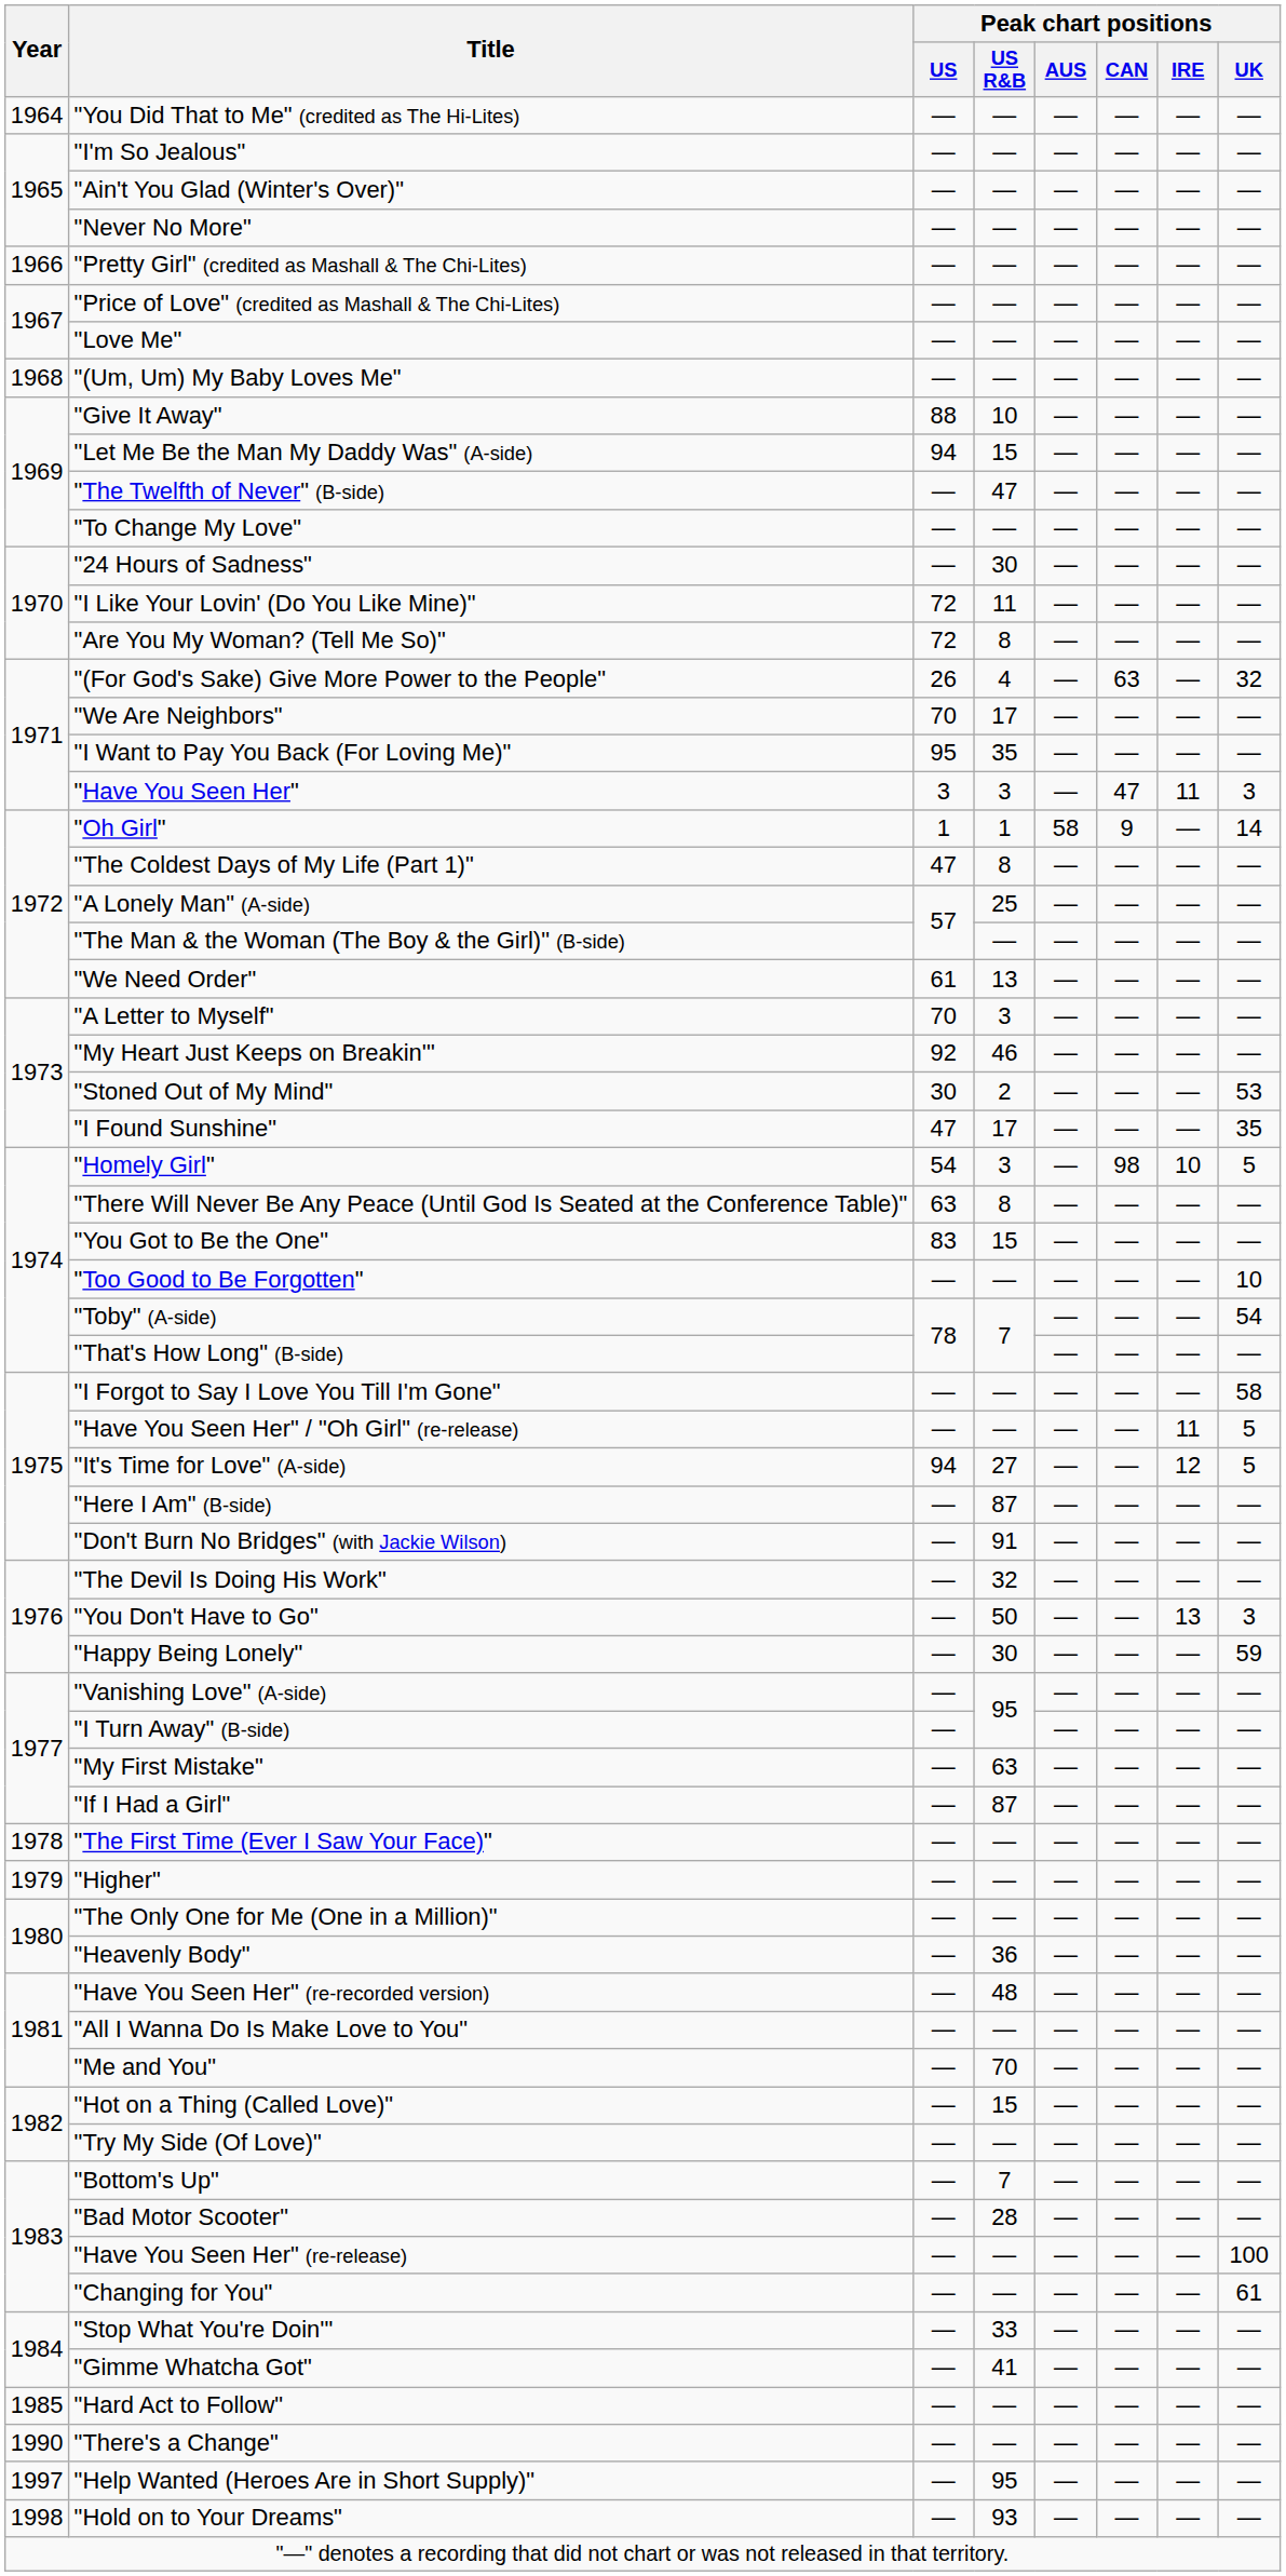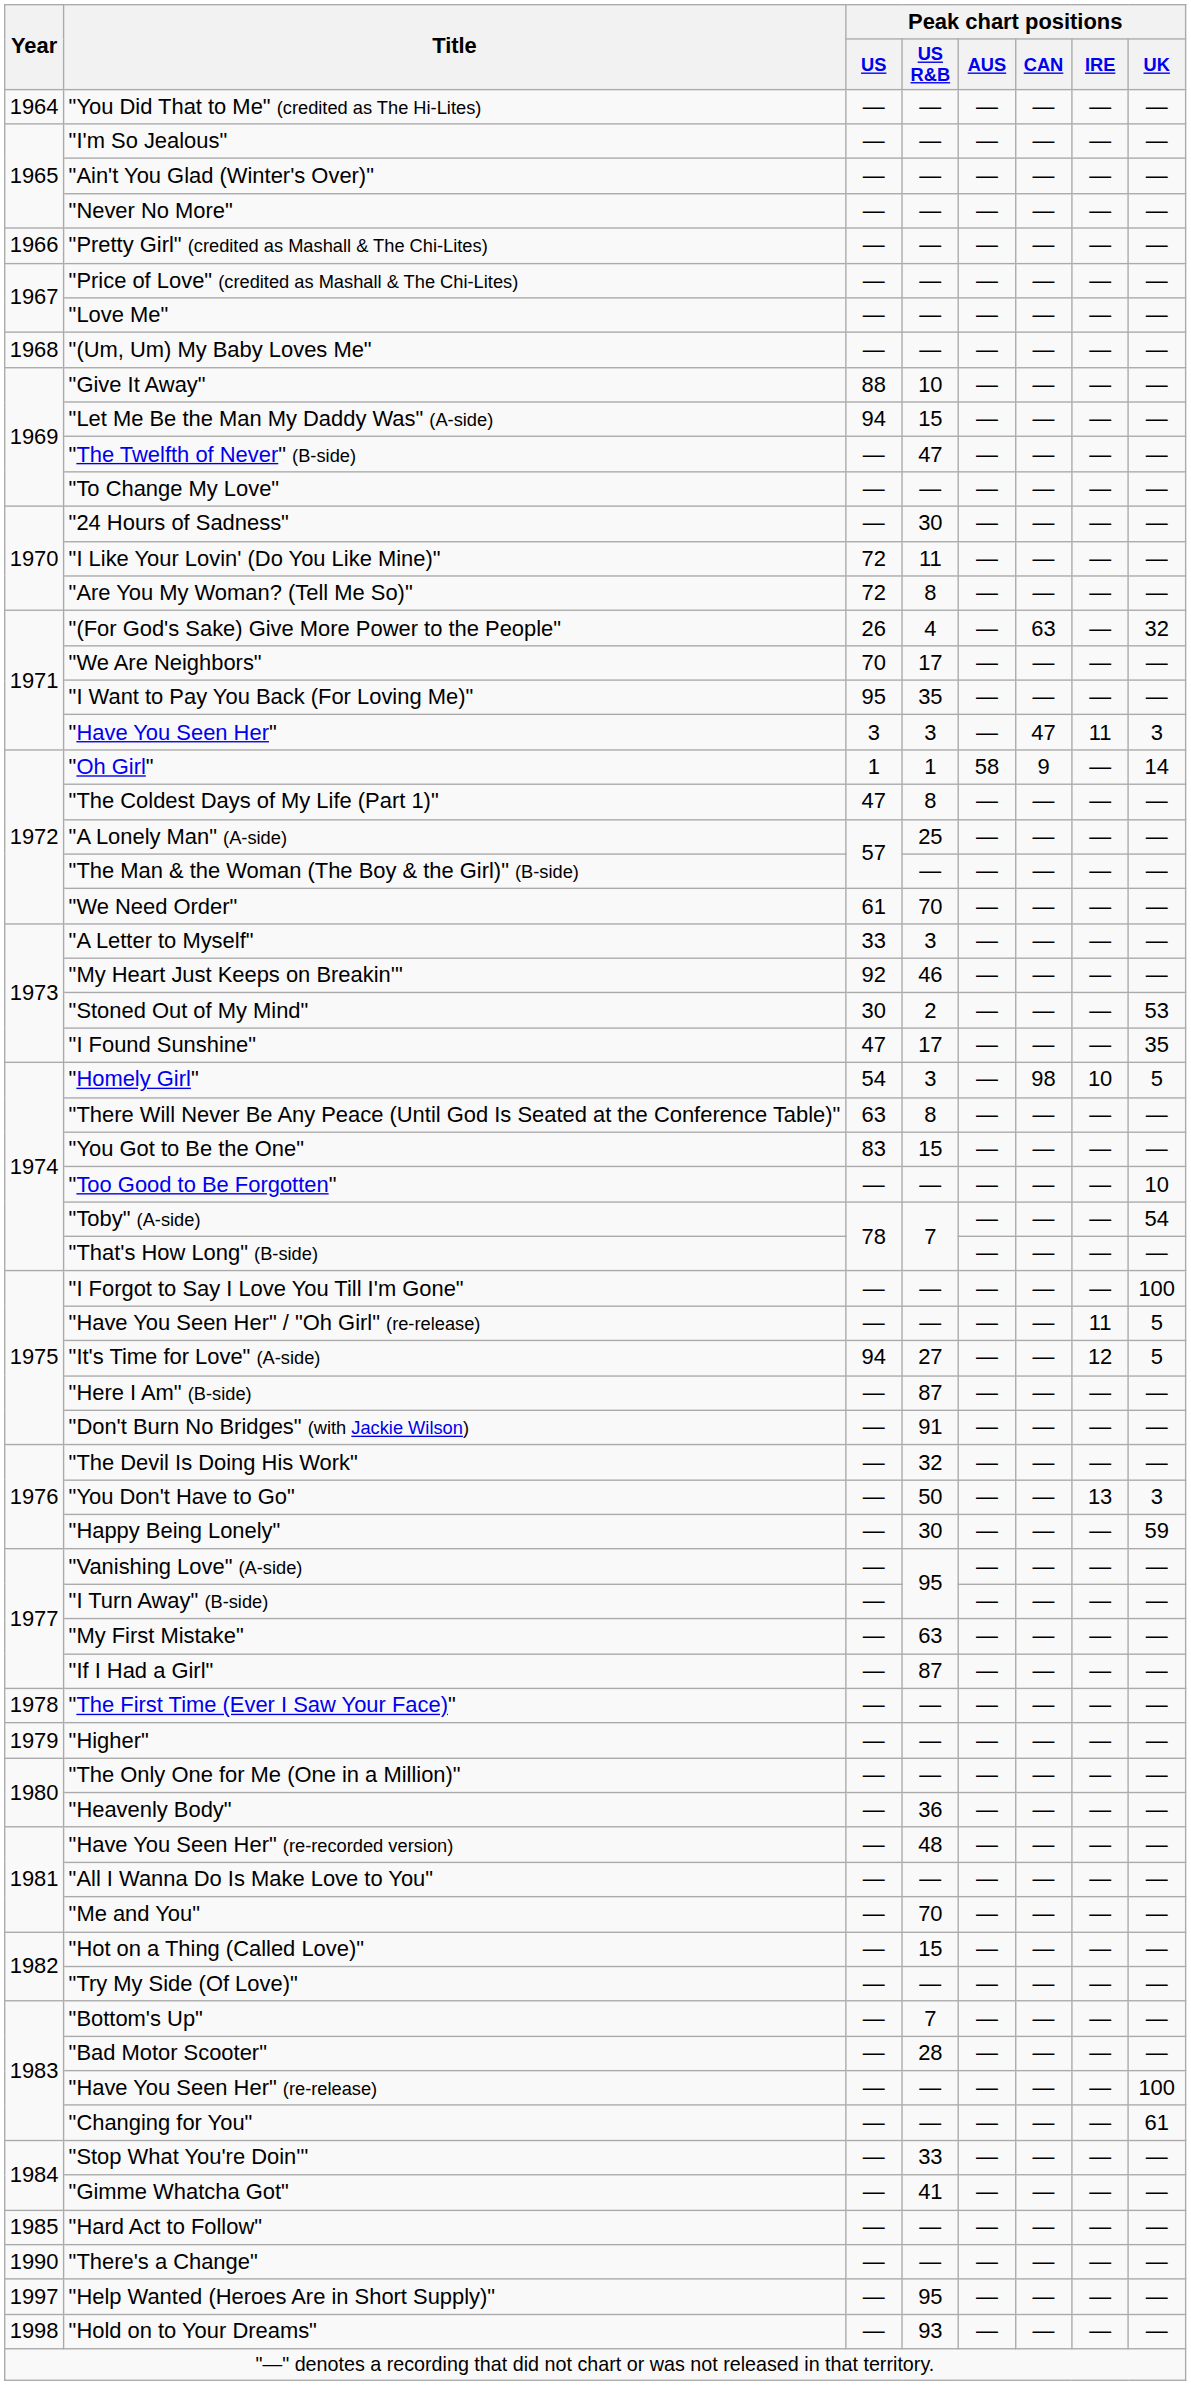 <table class="wikitable" style="text-align:center;">
 <tr>
 <th rowspan="2">Year</th>
 <th rowspan="2">Title</th>
 <th colspan="6">Peak chart positions</th>
 </tr>
 <tr style="font-size:smaller;">
 <th width="35"><a href='#'>US</a><br></th>
 <th width="35"><a href='#'>US R&B</a><br></th>
 <th width="35"><a href='#'>AUS</a><br></th>
 <th width="35"><a href='#'>CAN</a><br></th>
 <th width="35"><a href='#'>IRE</a><br></th>
 <th width="35"><a href='#'>UK</a><br></th>
 </tr>
 <tr>
 <td rowspan="1">1964</td>
 <td align="left">"You Did That to Me" <small>(credited as The Hi-Lites)</small></td>
 <td>—</td>
 <td>—</td>
 <td>—</td>
 <td>—</td>
 <td>—</td>
 <td>—</td>
 </tr>
 <tr>
 <td rowspan="3">1965</td>
 <td align="left">"I'm So Jealous"</td>
 <td>—</td>
 <td>—</td>
 <td>—</td>
 <td>—</td>
 <td>—</td>
 <td>—</td>
 </tr>
 <tr>
 <td align="left">"Ain't You Glad (Winter's Over)"</td>
 <td>—</td>
 <td>—</td>
 <td>—</td>
 <td>—</td>
 <td>—</td>
 <td>—</td>
 </tr>
 <tr>
 <td align="left">"Never No More"</td>
 <td>—</td>
 <td>—</td>
 <td>—</td>
 <td>—</td>
 <td>—</td>
 <td>—</td>
 </tr>
 <tr>
 <td rowspan="1">1966</td>
 <td align="left">"Pretty Girl" <small>(credited as Mashall & The Chi-Lites)</small></td>
 <td>—</td>
 <td>—</td>
 <td>—</td>
 <td>—</td>
 <td>—</td>
 <td>—</td>
 </tr>
 <tr>
 <td rowspan="2">1967</td>
 <td align="left">"Price of Love" <small>(credited as Mashall & The Chi-Lites)</small></td>
 <td>—</td>
 <td>—</td>
 <td>—</td>
 <td>—</td>
 <td>—</td>
 <td>—</td>
 </tr>
 <tr>
 <td align="left">"Love Me"</td>
 <td>—</td>
 <td>—</td>
 <td>—</td>
 <td>—</td>
 <td>—</td>
 <td>—</td>
 </tr>
 <tr>
 <td rowspan="1">1968</td>
 <td align="left">"(Um, Um) My Baby Loves Me"</td>
 <td>—</td>
 <td>—</td>
 <td>—</td>
 <td>—</td>
 <td>—</td>
 <td>—</td>
 </tr>
 <tr>
 <td rowspan="4">1969</td>
 <td align="left">"Give It Away"</td>
 <td>88</td>
 <td>10</td>
 <td>—</td>
 <td>—</td>
 <td>—</td>
 <td>—</td>
 </tr>
 <tr>
 <td align="left">"Let Me Be the Man My Daddy Was" <small>(A-side)</small></td>
 <td>94</td>
 <td>15</td>
 <td>—</td>
 <td>—</td>
 <td>—</td>
 <td>—</td>
 </tr>
 <tr>
 <td align="left">"<a href='#'>The Twelfth of Never</a>" <small>(B-side)</small></td>
 <td>—</td>
 <td>47</td>
 <td>—</td>
 <td>—</td>
 <td>—</td>
 <td>—</td>
 </tr>
 <tr>
 <td align="left">"To Change My Love"</td>
 <td>—</td>
 <td>—</td>
 <td>—</td>
 <td>—</td>
 <td>—</td>
 <td>—</td>
 </tr>
 <tr>
 <td rowspan="3">1970</td>
 <td align="left">"24 Hours of Sadness"</td>
 <td>—</td>
 <td>30</td>
 <td>—</td>
 <td>—</td>
 <td>—</td>
 <td>—</td>
 </tr>
 <tr>
 <td align="left">"I Like Your Lovin' (Do You Like Mine)"</td>
 <td>72</td>
 <td>11</td>
 <td>—</td>
 <td>—</td>
 <td>—</td>
 <td>—</td>
 </tr>
 <tr>
 <td align="left">"Are You My Woman? (Tell Me So)"</td>
 <td>72</td>
 <td>8</td>
 <td>—</td>
 <td>—</td>
 <td>—</td>
 <td>—</td>
 </tr>
 <tr>
 <td rowspan="4">1971</td>
 <td align="left">"(For God's Sake) Give More Power to the People"</td>
 <td>26</td>
 <td>4</td>
 <td>—</td>
 <td>63</td>
 <td>—</td>
 <td>32</td>
 </tr>
 <tr>
 <td align="left">"We Are Neighbors"</td>
 <td>70</td>
 <td>17</td>
 <td>—</td>
 <td>—</td>
 <td>—</td>
 <td>—</td>
 </tr>
 <tr>
 <td align="left">"I Want to Pay You Back (For Loving Me)"</td>
 <td>95</td>
 <td>35</td>
 <td>—</td>
 <td>—</td>
 <td>—</td>
 <td>—</td>
 </tr>
 <tr>
 <td align="left">"<a href='#'>Have You Seen Her</a>"</td>
 <td>3</td>
 <td>3</td>
 <td>—</td>
 <td>47</td>
 <td>11</td>
 <td>3</td>
 </tr>
 <tr>
 <td rowspan="5">1972</td>
 <td align="left">"<a href='#'>Oh Girl</a>"</td>
 <td>1</td>
 <td>1</td>
 <td>58</td>
 <td>9</td>
 <td>—</td>
 <td>14</td>
 </tr>
 <tr>
 <td align="left">"The Coldest Days of My Life (Part 1)"</td>
 <td>47</td>
 <td>8</td>
 <td>—</td>
 <td>—</td>
 <td>—</td>
 <td>—</td>
 </tr>
 <tr>
 <td align="left">"A Lonely Man" <small>(A-side)</small></td>
 <td rowspan="2">57</td>
 <td>25</td>
 <td>—</td>
 <td>—</td>
 <td>—</td>
 <td>—</td>
 </tr>
 <tr>
 <td align="left">"The Man & the Woman (The Boy & the Girl)" <small>(B-side)</small></td>
 <td>—</td>
 <td>—</td>
 <td>—</td>
 <td>—</td>
 <td>—</td>
 </tr>
 <tr>
 <td align="left">"We Need Order"</td>
 <td>61</td>
-<td>13</td>
+<td>70</td>
 <td>—</td>
 <td>—</td>
 <td>—</td>
 <td>—</td>
 </tr>
 <tr>
 <td rowspan="4">1973</td>
 <td align="left">"A Letter to Myself"</td>
-<td>70</td>
+<td>33</td>
 <td>3</td>
 <td>—</td>
 <td>—</td>
 <td>—</td>
 <td>—</td>
 </tr>
 <tr>
 <td align="left">"My Heart Just Keeps on Breakin'"</td>
 <td>92</td>
 <td>46</td>
 <td>—</td>
 <td>—</td>
 <td>—</td>
 <td>—</td>
 </tr>
 <tr>
 <td align="left">"Stoned Out of My Mind"</td>
 <td>30</td>
 <td>2</td>
 <td>—</td>
 <td>—</td>
 <td>—</td>
 <td>53</td>
 </tr>
 <tr>
 <td align="left">"I Found Sunshine"</td>
 <td>47</td>
 <td>17</td>
 <td>—</td>
 <td>—</td>
 <td>—</td>
 <td>35</td>
 </tr>
 <tr>
 <td rowspan="6">1974</td>
 <td align="left">"<a href='#'>Homely Girl</a>"</td>
 <td>54</td>
 <td>3</td>
 <td>—</td>
 <td>98</td>
 <td>10</td>
 <td>5</td>
 </tr>
 <tr>
 <td align="left">"There Will Never Be Any Peace (Until God Is Seated at the Conference Table)"</td>
 <td>63</td>
 <td>8</td>
 <td>—</td>
 <td>—</td>
 <td>—</td>
 <td>—</td>
 </tr>
 <tr>
 <td align="left">"You Got to Be the One"</td>
 <td>83</td>
 <td>15</td>
 <td>—</td>
 <td>—</td>
 <td>—</td>
 <td>—</td>
 </tr>
 <tr>
 <td align="left">"<a href='#'>Too Good to Be Forgotten</a>"</td>
 <td>—</td>
 <td>—</td>
 <td>—</td>
 <td>—</td>
 <td>—</td>
 <td>10</td>
 </tr>
 <tr>
 <td align="left">"Toby" <small>(A-side)</small></td>
 <td rowspan="2">78</td>
 <td rowspan="2">7</td>
 <td>—</td>
 <td>—</td>
 <td>—</td>
 <td>54</td>
 </tr>
 <tr>
 <td align="left">"That's How Long" <small>(B-side)</small></td>
 <td>—</td>
 <td>—</td>
 <td>—</td>
 <td>—</td>
 </tr>
 <tr>
 <td rowspan="5">1975</td>
 <td align="left">"I Forgot to Say I Love You Till I'm Gone"</td>
 <td>—</td>
 <td>—</td>
 <td>—</td>
 <td>—</td>
 <td>—</td>
-<td>58</td>
+<td>100</td>
 </tr>
 <tr>
 <td align="left">"Have You Seen Her" / "Oh Girl" <small>(re-release)</small></td>
 <td>—</td>
 <td>—</td>
 <td>—</td>
 <td>—</td>
 <td>11</td>
 <td>5</td>
 </tr>
 <tr>
 <td align="left">"It's Time for Love" <small>(A-side)</small></td>
 <td>94</td>
 <td>27</td>
 <td>—</td>
 <td>—</td>
 <td>12</td>
 <td>5</td>
 </tr>
 <tr>
 <td align="left">"Here I Am" <small>(B-side)</small></td>
 <td>—</td>
 <td>87</td>
 <td>—</td>
 <td>—</td>
 <td>—</td>
 <td>—</td>
 </tr>
 <tr>
 <td align="left">"Don't Burn No Bridges" <small>(with <a href='#'>Jackie Wilson</a>)</small></td>
 <td>—</td>
 <td>91</td>
 <td>—</td>
 <td>—</td>
 <td>—</td>
 <td>—</td>
 </tr>
 <tr>
 <td rowspan="3">1976</td>
 <td align="left">"The Devil Is Doing His Work"</td>
 <td>—</td>
 <td>32</td>
 <td>—</td>
 <td>—</td>
 <td>—</td>
 <td>—</td>
 </tr>
 <tr>
 <td align="left">"You Don't Have to Go"</td>
 <td>—</td>
 <td>50</td>
 <td>—</td>
 <td>—</td>
 <td>13</td>
 <td>3</td>
 </tr>
 <tr>
 <td align="left">"Happy Being Lonely"</td>
 <td>—</td>
 <td>30</td>
 <td>—</td>
 <td>—</td>
 <td>—</td>
 <td>59</td>
 </tr>
 <tr>
 <td rowspan="4">1977</td>
 <td align="left">"Vanishing Love" <small>(A-side)</small></td>
 <td>—</td>
 <td rowspan="2">95</td>
 <td>—</td>
 <td>—</td>
 <td>—</td>
 <td>—</td>
 </tr>
 <tr>
 <td align="left">"I Turn Away" <small>(B-side)</small></td>
 <td>—</td>
 <td>—</td>
 <td>—</td>
 <td>—</td>
 <td>—</td>
 </tr>
 <tr>
 <td align="left">"My First Mistake"</td>
 <td>—</td>
 <td>63</td>
 <td>—</td>
 <td>—</td>
 <td>—</td>
 <td>—</td>
 </tr>
 <tr>
 <td align="left">"If I Had a Girl"</td>
 <td>—</td>
 <td>87</td>
 <td>—</td>
 <td>—</td>
 <td>—</td>
 <td>—</td>
 </tr>
 <tr>
 <td rowspan="1">1978</td>
 <td align="left">"<a href='#'>The First Time (Ever I Saw Your Face)</a>"</td>
 <td>—</td>
 <td>—</td>
 <td>—</td>
 <td>—</td>
 <td>—</td>
 <td>—</td>
 </tr>
 <tr>
 <td rowspan="1">1979</td>
 <td align="left">"Higher"</td>
 <td>—</td>
 <td>—</td>
 <td>—</td>
 <td>—</td>
 <td>—</td>
 <td>—</td>
 </tr>
 <tr>
 <td rowspan="2">1980</td>
 <td align="left">"The Only One for Me (One in a Million)"</td>
 <td>—</td>
 <td>—</td>
 <td>—</td>
 <td>—</td>
 <td>—</td>
 <td>—</td>
 </tr>
 <tr>
 <td align="left">"Heavenly Body"</td>
 <td>—</td>
 <td>36</td>
 <td>—</td>
 <td>—</td>
 <td>—</td>
 <td>—</td>
 </tr>
 <tr>
 <td rowspan="3">1981</td>
 <td align="left">"Have You Seen Her" <small>(re-recorded version)</small></td>
 <td>—</td>
 <td>48</td>
 <td>—</td>
 <td>—</td>
 <td>—</td>
 <td>—</td>
 </tr>
 <tr>
 <td align="left">"All I Wanna Do Is Make Love to You"</td>
 <td>—</td>
 <td>—</td>
 <td>—</td>
 <td>—</td>
 <td>—</td>
 <td>—</td>
 </tr>
 <tr>
 <td align="left">"Me and You"</td>
 <td>—</td>
 <td>70</td>
 <td>—</td>
 <td>—</td>
 <td>—</td>
 <td>—</td>
 </tr>
 <tr>
 <td rowspan="2">1982</td>
 <td align="left">"Hot on a Thing (Called Love)"</td>
 <td>—</td>
 <td>15</td>
 <td>—</td>
 <td>—</td>
 <td>—</td>
 <td>—</td>
 </tr>
 <tr>
 <td align="left">"Try My Side (Of Love)"</td>
 <td>—</td>
 <td>—</td>
 <td>—</td>
 <td>—</td>
 <td>—</td>
 <td>—</td>
 </tr>
 <tr>
 <td rowspan="4">1983</td>
 <td align="left">"Bottom's Up"</td>
 <td>—</td>
 <td>7</td>
 <td>—</td>
 <td>—</td>
 <td>—</td>
 <td>—</td>
 </tr>
 <tr>
 <td align="left">"Bad Motor Scooter"</td>
 <td>—</td>
 <td>28</td>
 <td>—</td>
 <td>—</td>
 <td>—</td>
 <td>—</td>
 </tr>
 <tr>
 <td align="left">"Have You Seen Her" <small>(re-release)</small></td>
 <td>—</td>
 <td>—</td>
 <td>—</td>
 <td>—</td>
 <td>—</td>
 <td>100</td>
 </tr>
 <tr>
 <td align="left">"Changing for You"</td>
 <td>—</td>
 <td>—</td>
 <td>—</td>
 <td>—</td>
 <td>—</td>
 <td>61</td>
 </tr>
 <tr>
 <td rowspan="2">1984</td>
 <td align="left">"Stop What You're Doin'"</td>
 <td>—</td>
 <td>33</td>
 <td>—</td>
 <td>—</td>
 <td>—</td>
 <td>—</td>
 </tr>
 <tr>
 <td align="left">"Gimme Whatcha Got"</td>
 <td>—</td>
 <td>41</td>
 <td>—</td>
 <td>—</td>
 <td>—</td>
 <td>—</td>
 </tr>
 <tr>
 <td rowspan="1">1985</td>
 <td align="left">"Hard Act to Follow"</td>
 <td>—</td>
 <td>—</td>
 <td>—</td>
 <td>—</td>
 <td>—</td>
 <td>—</td>
 </tr>
 <tr>
 <td rowspan="1">1990</td>
 <td align="left">"There's a Change"</td>
 <td>—</td>
 <td>—</td>
 <td>—</td>
 <td>—</td>
 <td>—</td>
 <td>—</td>
 </tr>
 <tr>
 <td rowspan="1">1997</td>
 <td align="left">"Help Wanted (Heroes Are in Short Supply)"</td>
 <td>—</td>
 <td>95</td>
 <td>—</td>
 <td>—</td>
 <td>—</td>
 <td>—</td>
 </tr>
 <tr>
 <td rowspan="1">1998</td>
 <td align="left">"Hold on to Your Dreams"</td>
 <td>—</td>
 <td>93</td>
 <td>—</td>
 <td>—</td>
 <td>—</td>
 <td>—</td>
 </tr>
 <tr>
 <td colspan="15" style="font-size:90%">"—" denotes a recording that did not chart or was not released in that territory.</td>
 </tr>
 </table>
